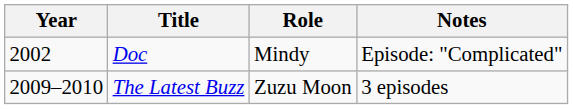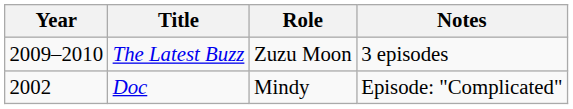 <table class="wikitable sortable">
 <tr>
 <th>Year</th>
 <th>Title</th>
 <th>Role</th>
 <th class="unsortable">Notes</th>
 </tr>
 <tr>
+<td>2009–2010</td>
+<td data-sort-value="Latest Buzz, The"><em><a href='#'>The Latest Buzz</a></em></td>
+<td>Zuzu Moon</td>
+<td>3 episodes</td>
+</tr>
+<tr>
 <td>2002</td>
 <td><em><a href='#'>Doc</a></em></td>
 <td>Mindy</td>
 <td>Episode: "Complicated"</td>
 </tr>
-<tr>
-<td>2009–2010</td>
-<td data-sort-value="Latest Buzz, The"><em><a href='#'>The Latest Buzz</a></em></td>
-<td>Zuzu Moon</td>
-<td>3 episodes</td>
-</tr>
 </table>
